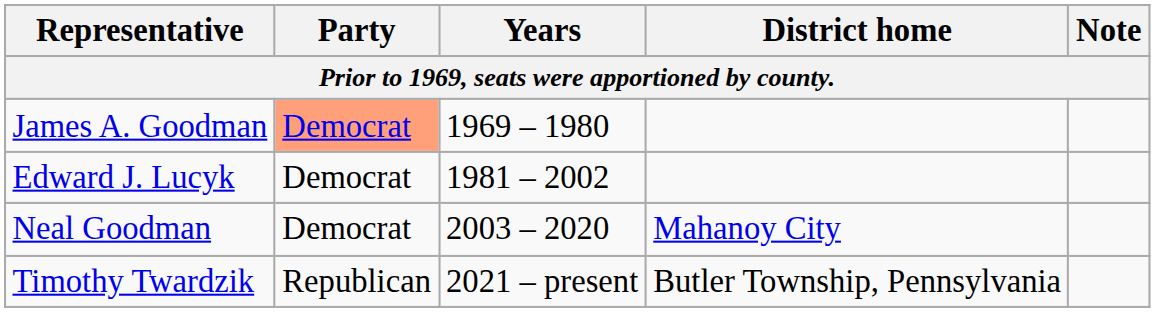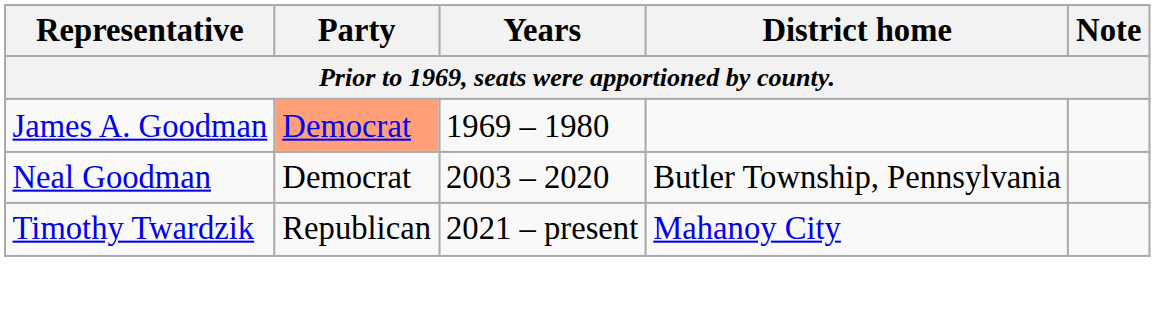 <table class=wikitable>
 <tr valign=bottom>
 <th>Representative</th>
 <th>Party</th>
 <th>Years</th>
 <th>District home</th>
 <th>Note</th>
 </tr>
 <tr>
 <th colspan=5 style="font-size: 80%;"><em>Prior to 1969, seats were apportioned by county.</em></th>
 </tr>
 <tr>
 <td><a href='#'>James A. Goodman</a></td>
 <td style="background: lightsalmon;"><a href='#'>Democrat</a></td>
 <td>1969 – 1980</td>
 <td></td>
 <td></td>
 </tr>
 <tr>
-<td><a href='#'>Edward J. Lucyk</a></td>
-<td>Democrat</td>
-<td>1981 – 2002</td>
-<td></td>
-<td></td>
-</tr>
-<tr>
 <td><a href='#'>Neal Goodman</a></td>
 <td>Democrat</td>
 <td>2003 – 2020</td>
-<td><a href='#'>Mahanoy City</a></td>
+<td>Butler Township, Pennsylvania</td>
 <td></td>
 </tr>
 <tr>
 <td><a href='#'>Timothy Twardzik</a></td>
 <td>Republican</td>
 <td>2021 – present</td>
-<td>Butler Township, Pennsylvania</td>
+<td><a href='#'>Mahanoy City</a></td>
 <td></td>
 </tr>
 </table>
